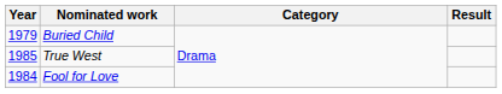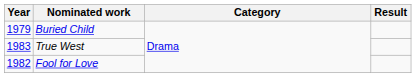 <table class=wikitable>
 <tr>
 <th width=4%>Year</th>
 <th width=28%>Nominated work</th>
 <th width=58%>Category</th>
 <th width=10%>Result</th>
 </tr>
 <tr>
 <td><a href='#'>1979</a></td>
 <td><em><a href='#'>Buried Child</a></em></td>
 <td rowspan=3><a href='#'>Drama</a></td>
 <td></td>
 </tr>
 <tr>
-<td><a href='#'>1985</a></td>
+<td><a href='#'>1983</a></td>
 <td><em>True West</em></td>
 <td></td>
 </tr>
 <tr>
-<td><a href='#'>1984</a></td>
+<td><a href='#'>1982</a></td>
 <td><em><a href='#'>Fool for Love</a></em></td>
 <td></td>
 </tr>
 </table>
